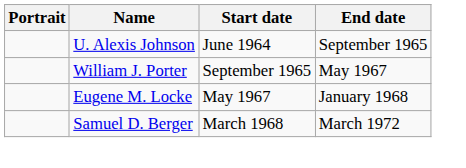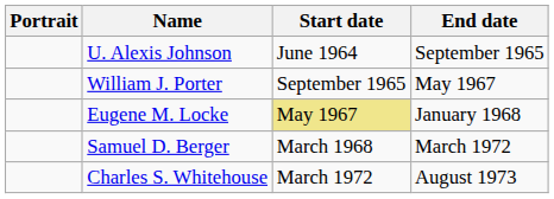 <table class="wikitable" |>
 <tr>
 <th>Portrait</th>
 <th>Name</th>
 <th>Start date</th>
 <th>End date</th>
 </tr>
 <tr>
 <td></td>
 <td><a href='#'>U. Alexis Johnson</a></td>
 <td>June 1964</td>
 <td>September 1965</td>
 </tr>
 <tr>
 <td></td>
 <td><a href='#'>William J. Porter</a></td>
 <td>September 1965</td>
 <td>May 1967</td>
 </tr>
 <tr>
 <td></td>
 <td><a href='#'>Eugene M. Locke</a></td>
-<td>May 1967</td>
+<td style="background: khaki;">May 1967</td>
 <td>January 1968</td>
 </tr>
 <tr>
 <td></td>
 <td><a href='#'>Samuel D. Berger</a></td>
 <td>March 1968</td>
 <td>March 1972</td>
 </tr>
+<tr>
+<td></td>
+<td><a href='#'>Charles S. Whitehouse</a></td>
+<td>March 1972</td>
+<td>August 1973</td>
+</tr>
 </table>
